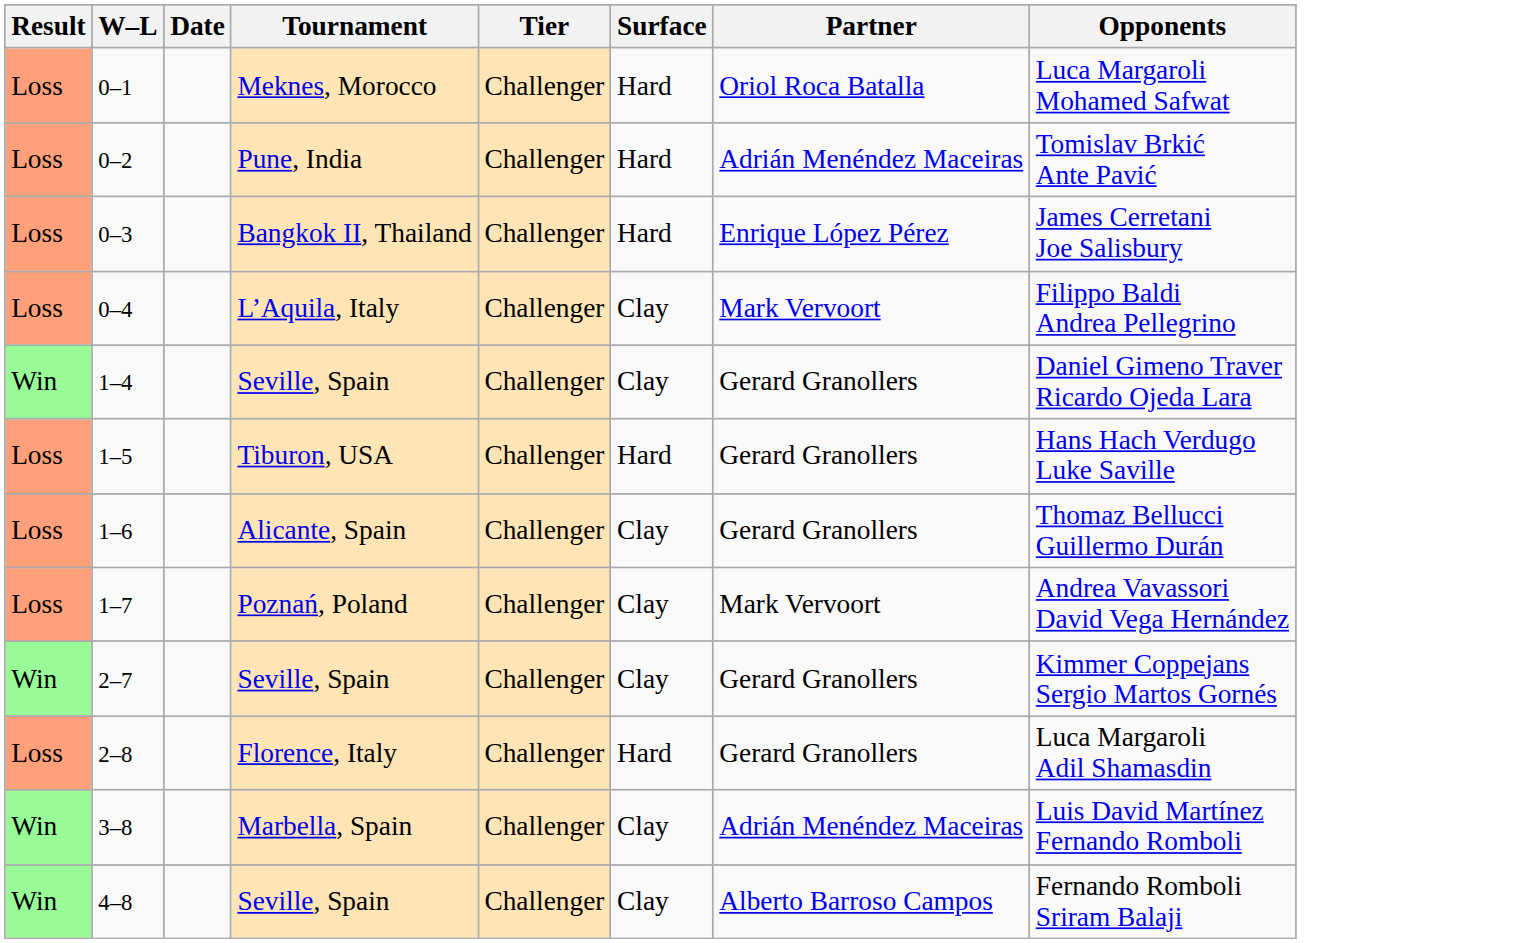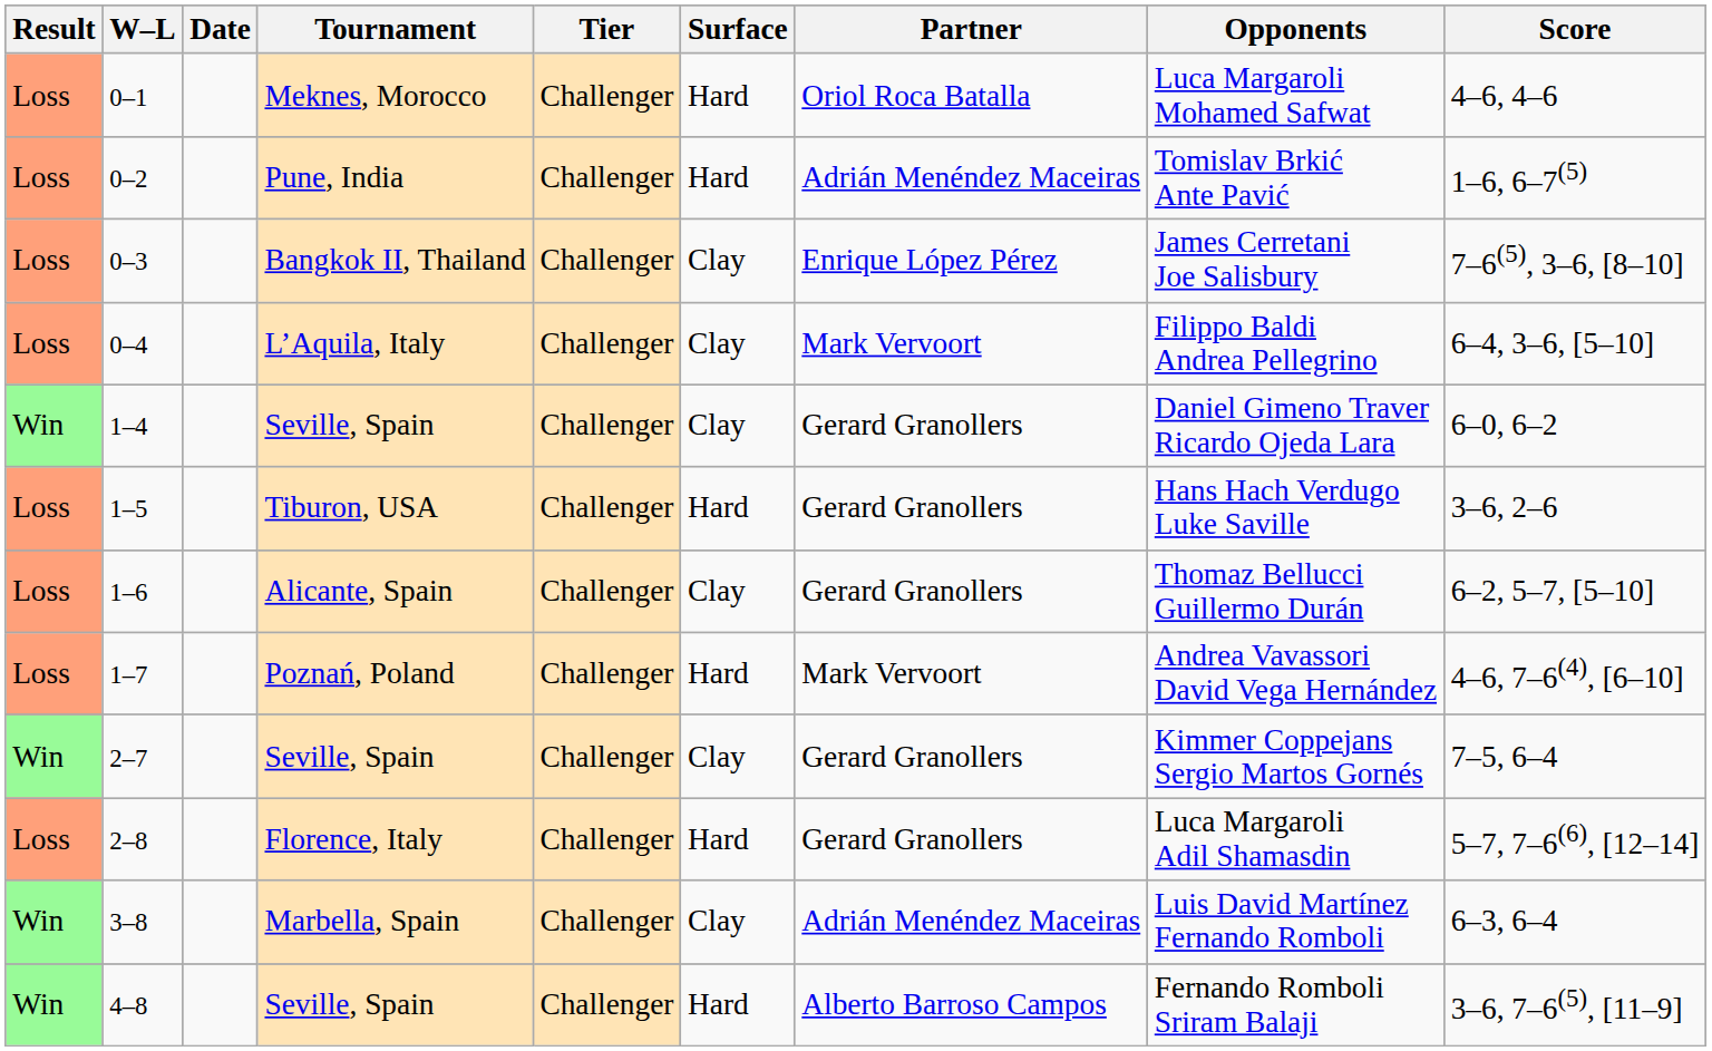 <table class="sortable wikitable nowrap">
 <tr>
 <th>Result</th>
 <th class="unsortable">W–L</th>
 <th>Date</th>
 <th>Tournament</th>
 <th>Tier</th>
 <th>Surface</th>
 <th>Partner</th>
 <th>Opponents</th>
+<th class="unsortable">Score</th>
 </tr>
 <tr>
 <td bgcolor=FFA07A>Loss</td>
 <td><small>0–1</small></td>
 <td><a href='#'></a></td>
 <td style="background:moccasin;"><a href='#'>Meknes</a>, Morocco</td>
 <td style="background:moccasin;">Challenger</td>
 <td>Hard</td>
 <td> <a href='#'>Oriol Roca Batalla</a></td>
 <td> <a href='#'>Luca Margaroli</a><br> <a href='#'>Mohamed Safwat</a></td>
+<td>4–6, 4–6</td>
 </tr>
 <tr>
 <td bgcolor=FFA07A>Loss</td>
 <td><small>0–2</small></td>
 <td><a href='#'></a></td>
 <td style="background:moccasin;"><a href='#'>Pune</a>, India</td>
 <td style="background:moccasin;">Challenger</td>
 <td>Hard</td>
 <td> <a href='#'>Adrián Menéndez Maceiras</a></td>
 <td> <a href='#'>Tomislav Brkić</a><br> <a href='#'>Ante Pavić</a></td>
+<td>1–6, 6–7<sup>(5)</sup></td>
 </tr>
 <tr>
 <td bgcolor=FFA07A>Loss</td>
 <td><small>0–3</small></td>
 <td><a href='#'></a></td>
 <td style="background:moccasin;"><a href='#'>Bangkok II</a>, Thailand</td>
 <td style="background:moccasin;">Challenger</td>
-<td>Hard</td>
+<td>Clay</td>
 <td> <a href='#'>Enrique López Pérez</a></td>
 <td> <a href='#'>James Cerretani</a><br> <a href='#'>Joe Salisbury</a></td>
+<td>7–6<sup>(5)</sup>, 3–6, [8–10]</td>
 </tr>
 <tr>
 <td bgcolor=FFA07A>Loss</td>
 <td><small>0–4</small></td>
 <td><a href='#'></a></td>
 <td style="background:moccasin;"><a href='#'>L’Aquila</a>, Italy</td>
 <td style="background:moccasin;">Challenger</td>
 <td>Clay</td>
 <td> <a href='#'>Mark Vervoort</a></td>
 <td> <a href='#'>Filippo Baldi</a><br> <a href='#'>Andrea Pellegrino</a></td>
+<td>6–4, 3–6, [5–10]</td>
 </tr>
 <tr>
 <td bgcolor=98FB98>Win</td>
 <td><small>1–4</small></td>
 <td><a href='#'></a></td>
 <td style="background:moccasin;"><a href='#'>Seville</a>, Spain</td>
 <td style="background:moccasin;">Challenger</td>
 <td>Clay</td>
 <td> Gerard Granollers</td>
 <td> <a href='#'>Daniel Gimeno Traver</a><br> <a href='#'>Ricardo Ojeda Lara</a></td>
+<td>6–0, 6–2</td>
 </tr>
 <tr>
 <td bgcolor=FFA07A>Loss</td>
 <td><small>1–5</small></td>
 <td><a href='#'></a></td>
 <td style="background:moccasin;"><a href='#'>Tiburon</a>, USA</td>
 <td style="background:moccasin;">Challenger</td>
 <td>Hard</td>
 <td> Gerard Granollers</td>
 <td> <a href='#'>Hans Hach Verdugo</a><br> <a href='#'>Luke Saville</a></td>
+<td>3–6, 2–6</td>
 </tr>
 <tr>
 <td bgcolor=FFA07A>Loss</td>
 <td><small>1–6</small></td>
 <td><a href='#'></a></td>
 <td style="background:moccasin;"><a href='#'>Alicante</a>, Spain</td>
 <td style="background:moccasin;">Challenger</td>
 <td>Clay</td>
 <td> Gerard Granollers</td>
 <td> <a href='#'>Thomaz Bellucci</a><br> <a href='#'>Guillermo Durán</a></td>
+<td>6–2, 5–7, [5–10]</td>
 </tr>
 <tr>
 <td bgcolor=FFA07A>Loss</td>
 <td><small>1–7</small></td>
 <td><a href='#'></a></td>
 <td style="background:moccasin;"><a href='#'>Poznań</a>, Poland</td>
 <td style="background:moccasin;">Challenger</td>
-<td>Clay</td>
+<td>Hard</td>
 <td> Mark Vervoort</td>
 <td> <a href='#'>Andrea Vavassori</a><br> <a href='#'>David Vega Hernández</a></td>
+<td>4–6, 7–6<sup>(4)</sup>, [6–10]</td>
 </tr>
 <tr>
 <td bgcolor=98FB98>Win</td>
 <td><small>2–7</small></td>
 <td></td>
 <td style="background:moccasin;"><a href='#'>Seville</a>, Spain</td>
 <td style="background:moccasin;">Challenger</td>
 <td>Clay</td>
 <td> Gerard Granollers</td>
 <td> <a href='#'>Kimmer Coppejans</a> <br> <a href='#'>Sergio Martos Gornés</a></td>
+<td>7–5, 6–4</td>
 </tr>
 <tr>
 <td bgcolor=FFA07A>Loss</td>
 <td><small>2–8</small></td>
 <td></td>
 <td style="background:moccasin;"><a href='#'>Florence</a>, Italy</td>
 <td style="background:moccasin;">Challenger</td>
 <td>Hard</td>
 <td> Gerard Granollers</td>
 <td> Luca Margaroli <br> <a href='#'>Adil Shamasdin</a></td>
+<td>5–7, 7–6<sup>(6)</sup>, [12–14]</td>
 </tr>
 <tr>
 <td bgcolor=98FB98>Win</td>
 <td><small>3–8</small></td>
 <td><a href='#'></a></td>
 <td style="background:moccasin;"><a href='#'>Marbella</a>, Spain</td>
 <td style="background:moccasin;">Challenger</td>
 <td>Clay</td>
 <td> <a href='#'>Adrián Menéndez Maceiras</a></td>
 <td> <a href='#'>Luis David Martínez</a><br> <a href='#'>Fernando Romboli</a></td>
+<td>6–3, 6–4</td>
 </tr>
 <tr>
 <td bgcolor=98FB98>Win</td>
 <td><small>4–8</small></td>
 <td><a href='#'></a></td>
 <td style="background:moccasin;"><a href='#'>Seville</a>, Spain</td>
 <td style="background:moccasin;">Challenger</td>
-<td>Clay</td>
+<td>Hard</td>
 <td> <a href='#'>Alberto Barroso Campos</a></td>
 <td> Fernando Romboli<br> <a href='#'>Sriram Balaji</a></td>
+<td>3–6, 7–6<sup>(5)</sup>, [11–9]</td>
 </tr>
 </table>
